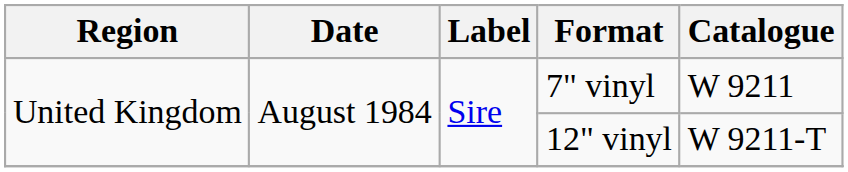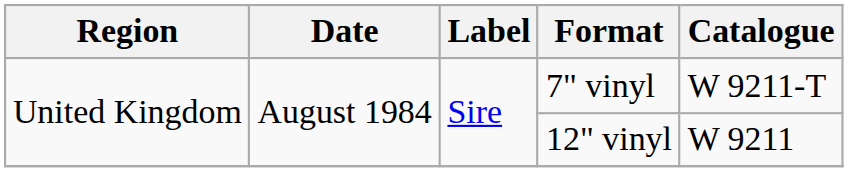 <table class="wikitable">
 <tr>
 <th>Region</th>
 <th>Date</th>
 <th>Label</th>
 <th>Format</th>
 <th>Catalogue</th>
 </tr>
 <tr>
 <td rowspan="2">United Kingdom</td>
 <td rowspan="2">August 1984</td>
 <td rowspan="2"><a href='#'>Sire</a></td>
 <td>7" vinyl</td>
-<td>W 9211</td>
+<td>W 9211-T</td>
 </tr>
 <tr>
 <td>12" vinyl</td>
-<td>W 9211-T</td>
+<td>W 9211</td>
 </tr>
 <tr>
 </tr>
 </table>
